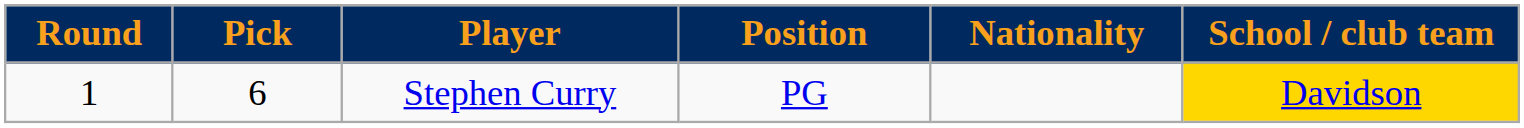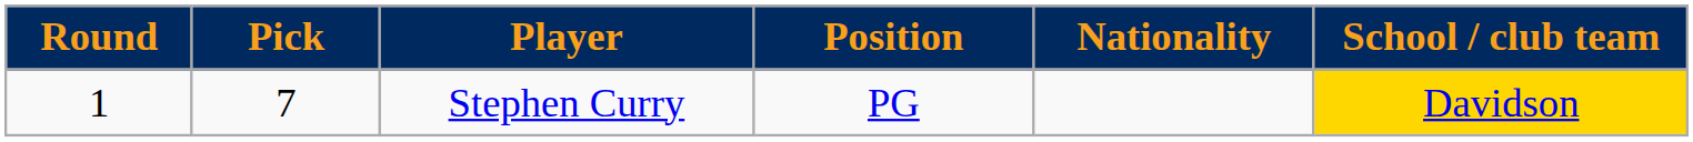 <table class="wikitable sortable sortable">
 <tr>
 <th style="background:#00295f; color:#f9a01c" width="10%">Round</th>
 <th style="background:#00295f; color:#f9a01c" width="10%">Pick</th>
 <th style="background:#00295f; color:#f9a01c" width="20%">Player</th>
 <th style="background:#00295f; color:#f9a01c" width="15%">Position</th>
 <th style="background:#00295f; color:#f9a01c" width="15%">Nationality</th>
 <th style="background:#00295f; color:#f9a01c" width="20%">School / club team</th>
 </tr>
 <tr style="text-align: center">
 <td>1</td>
-<td>6</td>
+<td>7</td>
 <td><a href='#'>Stephen Curry</a></td>
 <td><a href='#'>PG</a></td>
 <td></td>
 <td style="background: gold;"><a href='#'>Davidson</a></td>
 </tr>
 </table>
